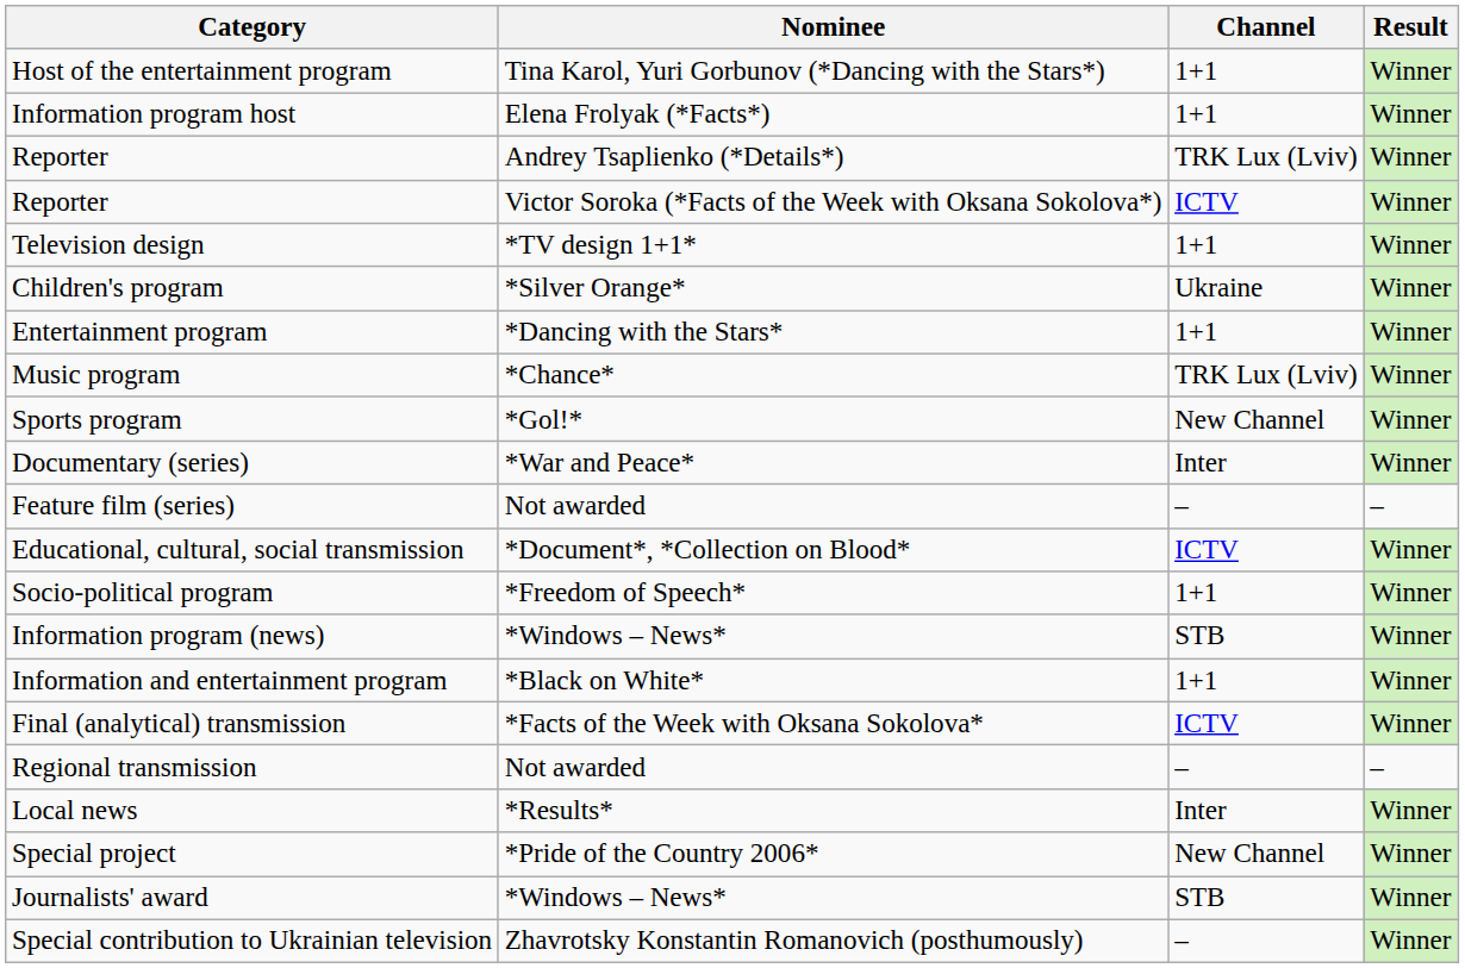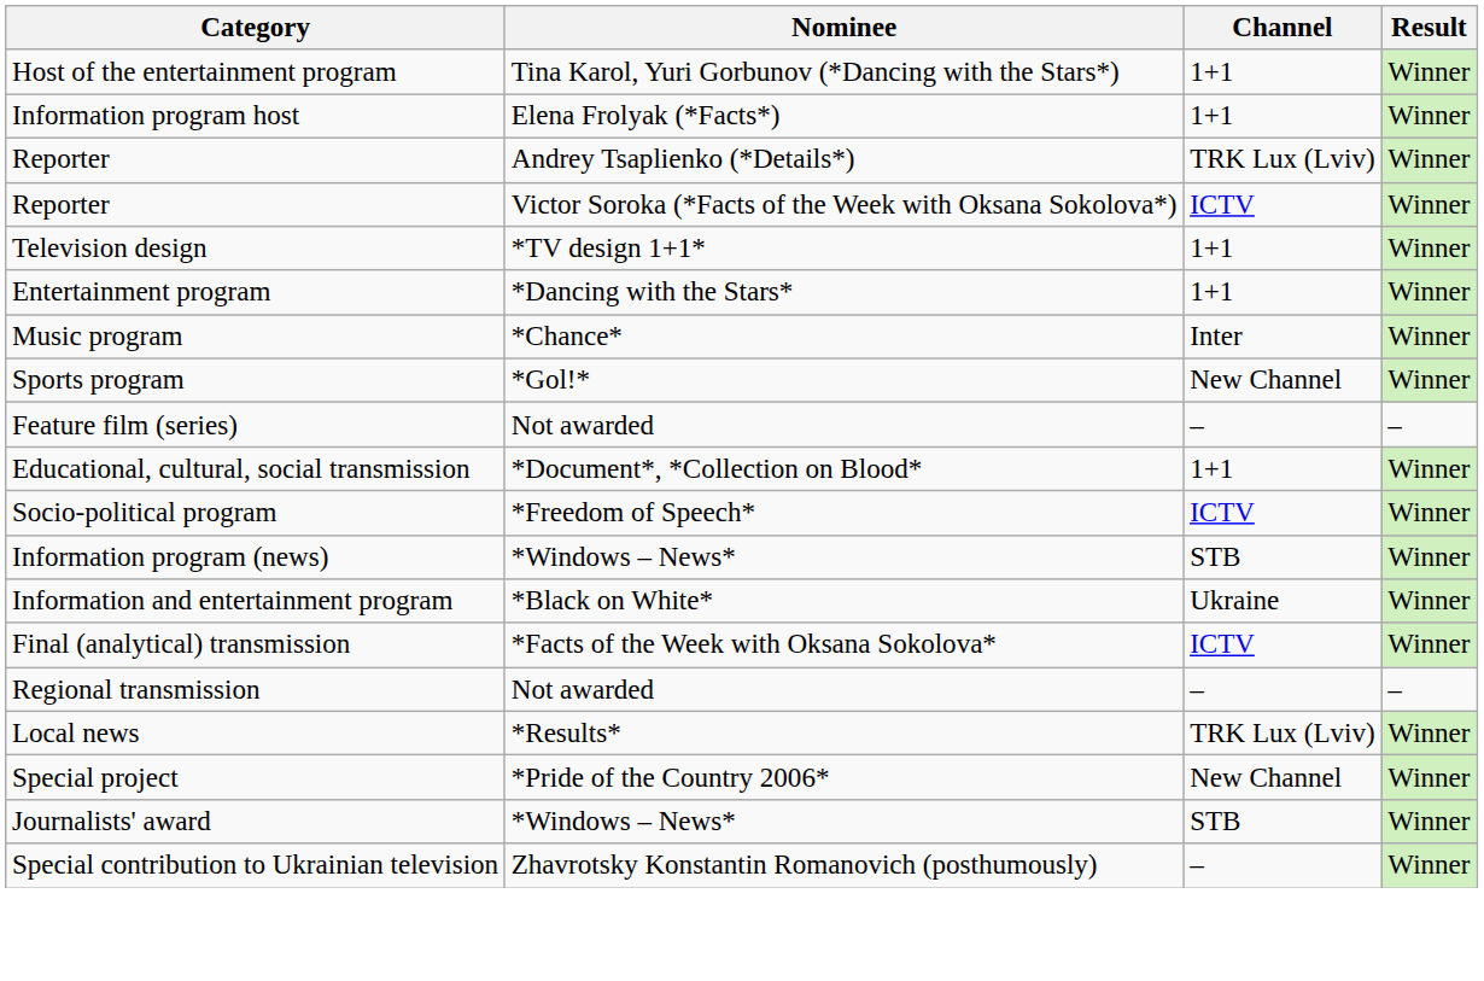 <table class="wikitable sortable">
 <tr>
 <th>Category</th>
 <th>Nominee</th>
 <th>Channel</th>
 <th>Result</th>
 </tr>
 <tr>
 <td>Host of the entertainment program</td>
 <td>Tina Karol, Yuri Gorbunov (*Dancing with the Stars*)</td>
 <td>1+1</td>
 <td style="background:#d0f0c0;">Winner</td>
 </tr>
 <tr>
 <td>Information program host</td>
 <td>Elena Frolyak (*Facts*)</td>
 <td>1+1</td>
 <td style="background:#d0f0c0;">Winner</td>
 </tr>
 <tr>
 <td>Reporter</td>
 <td>Andrey Tsaplienko (*Details*)</td>
 <td>TRK Lux (Lviv)</td>
 <td style="background:#d0f0c0;">Winner</td>
 </tr>
 <tr>
 <td>Reporter</td>
 <td>Victor Soroka (*Facts of the Week with Oksana Sokolova*)</td>
 <td><a href='#'>ICTV</a></td>
 <td style="background:#d0f0c0;">Winner</td>
 </tr>
 <tr>
 <td>Television design</td>
 <td>*TV design 1+1*</td>
 <td>1+1</td>
 <td style="background:#d0f0c0;">Winner</td>
 </tr>
 <tr>
-<td>Children's program</td>
-<td>*Silver Orange*</td>
-<td>Ukraine</td>
-<td style="background:#d0f0c0;">Winner</td>
-</tr>
-<tr>
 <td>Entertainment program</td>
 <td>*Dancing with the Stars*</td>
 <td>1+1</td>
 <td style="background:#d0f0c0;">Winner</td>
 </tr>
 <tr>
 <td>Music program</td>
 <td>*Chance*</td>
-<td>TRK Lux (Lviv)</td>
+<td>Inter</td>
 <td style="background:#d0f0c0;">Winner</td>
 </tr>
 <tr>
 <td>Sports program</td>
 <td>*Gol!*</td>
 <td>New Channel</td>
-<td style="background:#d0f0c0;">Winner</td>
-</tr>
-<tr>
-<td>Documentary (series)</td>
-<td>*War and Peace*</td>
-<td>Inter</td>
 <td style="background:#d0f0c0;">Winner</td>
 </tr>
 <tr>
 <td>Feature film (series)</td>
 <td>Not awarded</td>
 <td>–</td>
 <td>–</td>
 </tr>
 <tr>
 <td>Educational, cultural, social transmission</td>
 <td>*Document*, *Collection on Blood*</td>
-<td><a href='#'>ICTV</a></td>
+<td>1+1</td>
 <td style="background:#d0f0c0;">Winner</td>
 </tr>
 <tr>
 <td>Socio-political program</td>
 <td>*Freedom of Speech*</td>
-<td>1+1</td>
+<td><a href='#'>ICTV</a></td>
 <td style="background:#d0f0c0;">Winner</td>
 </tr>
 <tr>
 <td>Information program (news)</td>
 <td>*Windows – News*</td>
 <td>STB</td>
 <td style="background:#d0f0c0;">Winner</td>
 </tr>
 <tr>
 <td>Information and entertainment program</td>
 <td>*Black on White*</td>
-<td>1+1</td>
+<td>Ukraine</td>
 <td style="background:#d0f0c0;">Winner</td>
 </tr>
 <tr>
 <td>Final (analytical) transmission</td>
 <td>*Facts of the Week with Oksana Sokolova*</td>
 <td><a href='#'>ICTV</a></td>
 <td style="background:#d0f0c0;">Winner</td>
 </tr>
 <tr>
 <td>Regional transmission</td>
 <td>Not awarded</td>
 <td>–</td>
 <td>–</td>
 </tr>
 <tr>
 <td>Local news</td>
 <td>*Results*</td>
-<td>Inter</td>
+<td>TRK Lux (Lviv)</td>
 <td style="background:#d0f0c0;">Winner</td>
 </tr>
 <tr>
 <td>Special project</td>
 <td>*Pride of the Country 2006*</td>
 <td>New Channel</td>
 <td style="background:#d0f0c0;">Winner</td>
 </tr>
 <tr>
 <td>Journalists' award</td>
 <td>*Windows – News*</td>
 <td>STB</td>
 <td style="background:#d0f0c0;">Winner</td>
 </tr>
 <tr>
 <td>Special contribution to Ukrainian television</td>
 <td>Zhavrotsky Konstantin Romanovich (posthumously)</td>
 <td>–</td>
 <td style="background:#d0f0c0;">Winner</td>
 </tr>
 </table>
